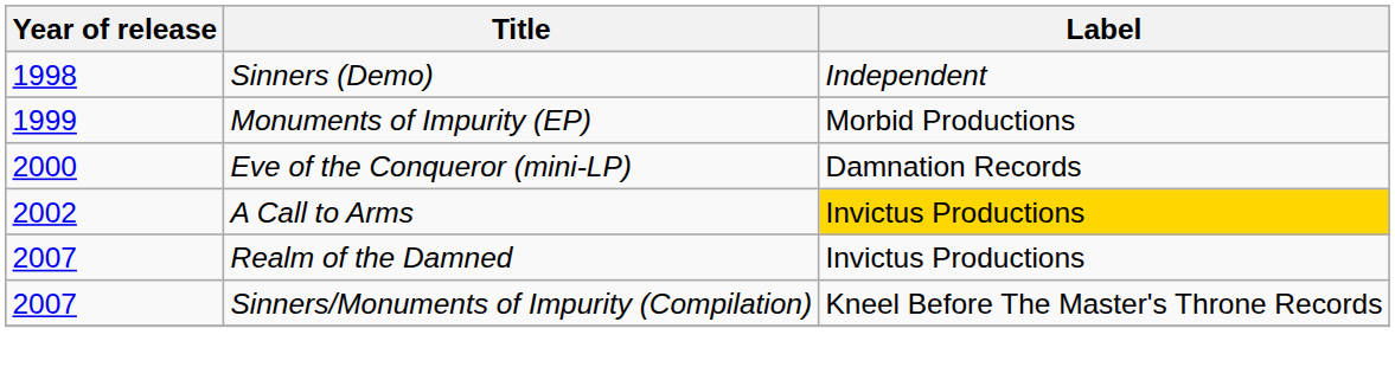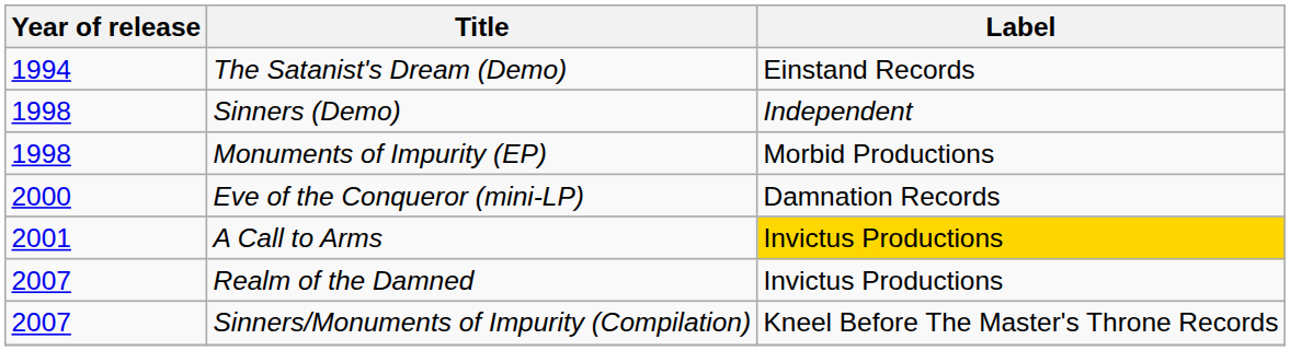 <table class="wikitable" style="font-size: 95%;">
 <tr>
 <th>Year of release</th>
 <th>Title</th>
 <th>Label</th>
 </tr>
 <tr>
+<td><a href='#'>1994</a></td>
+<td><em>The Satanist's Dream (Demo)</em></td>
+<td>Einstand Records</td>
+</tr>
+<tr>
 <td><a href='#'>1998</a></td>
 <td><em>Sinners (Demo)</em></td>
 <td><em>Independent</em></td>
 </tr>
 <tr>
-<td><a href='#'>1999</a></td>
+<td><a href='#'>1998</a></td>
 <td><em>Monuments of Impurity (EP)</em></td>
 <td>Morbid Productions</td>
 </tr>
 <tr>
 <td><a href='#'>2000</a></td>
 <td><em>Eve of the Conqueror (mini-LP)</em></td>
 <td>Damnation Records</td>
 </tr>
 <tr>
-<td><a href='#'>2002</a></td>
+<td><a href='#'>2001</a></td>
 <td><em>A Call to Arms</em></td>
 <td style="background: gold;">Invictus Productions</td>
 </tr>
 <tr>
 <td><a href='#'>2007</a></td>
 <td><em>Realm of the Damned</em></td>
 <td>Invictus Productions</td>
 </tr>
 <tr>
 <td><a href='#'>2007</a></td>
 <td><em>Sinners/Monuments of Impurity (Compilation)</em></td>
 <td>Kneel Before The Master's Throne Records</td>
 </tr>
 <tr>
 </tr>
 </table>
